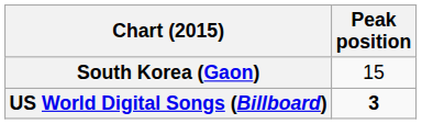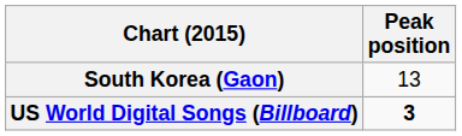 <table class="wikitable plainrowheaders sortable">
 <tr>
 <th>Chart (2015)</th>
 <th>Peak<br>position</th>
 </tr>
 <tr>
 <th scope="row">South Korea (<a href='#'>Gaon</a>)</th>
-<td style="text-align:center;">15</td>
+<td style="text-align:center;">13</td>
 </tr>
 <tr>
 <th scope="row">US <a href='#'>World Digital Songs</a> (<em><a href='#'>Billboard</a></em>)</th>
 <td style="text-align:center;"><strong>3</strong></td>
 </tr>
 </table>
